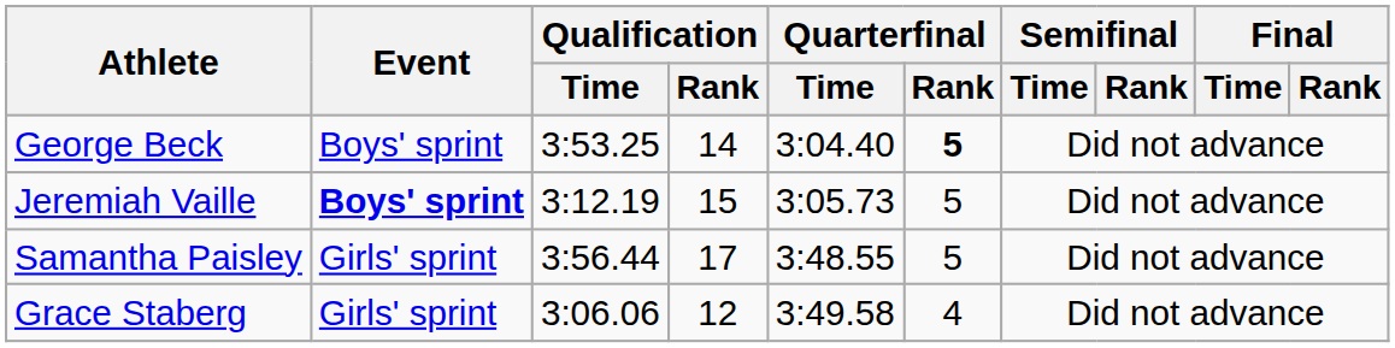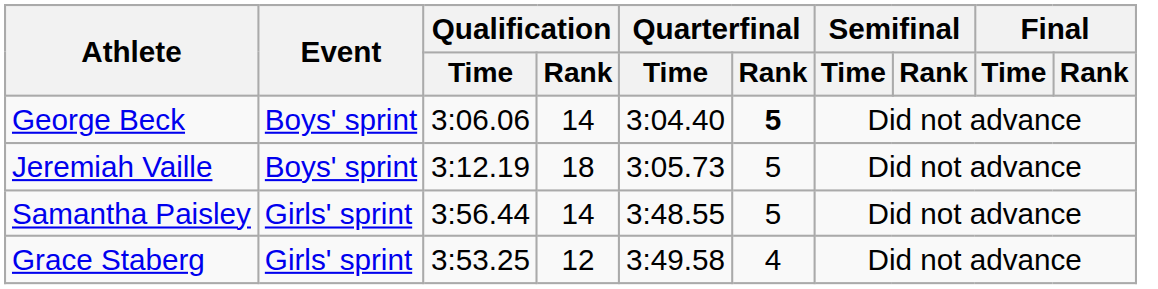 <table class="wikitable" style="font-size:90%">
 <tr>
 <th rowspan="2">Athlete</th>
 <th rowspan="2">Event</th>
 <th colspan="2">Qualification</th>
 <th colspan="2">Quarterfinal</th>
 <th colspan="2">Semifinal</th>
 <th colspan="2">Final</th>
 </tr>
 <tr style="font-size:95%">
 <th>Time</th>
 <th>Rank</th>
 <th>Time</th>
 <th>Rank</th>
 <th>Time</th>
 <th>Rank</th>
 <th>Time</th>
 <th>Rank</th>
 </tr>
 <tr align=center>
 <td align=left><a href='#'>George Beck</a></td>
 <td align=left><a href='#'>Boys' sprint</a></td>
-<td>3:53.25</td>
+<td>3:06.06</td>
 <td>14</td>
 <td>3:04.40</td>
 <td><strong>5</strong></td>
 <td colspan=4>Did not advance</td>
 </tr>
 <tr align=center>
 <td align=left><a href='#'>Jeremiah Vaille</a></td>
-<td align=left><strong><a href='#'>Boys' sprint</a></strong></td>
+<td align=left><a href='#'>Boys' sprint</a></td>
 <td>3:12.19</td>
-<td>15</td>
+<td>18</td>
 <td>3:05.73</td>
 <td>5</td>
 <td colspan=4>Did not advance</td>
 </tr>
 <tr align=center>
 <td align=left><a href='#'>Samantha Paisley</a></td>
 <td align=left><a href='#'>Girls' sprint</a></td>
 <td>3:56.44</td>
-<td>17</td>
+<td>14</td>
 <td>3:48.55</td>
 <td>5</td>
 <td colspan=4>Did not advance</td>
 </tr>
 <tr align=center>
 <td align=left><a href='#'>Grace Staberg</a></td>
 <td align=left><a href='#'>Girls' sprint</a></td>
-<td>3:06.06</td>
+<td>3:53.25</td>
 <td>12</td>
 <td>3:49.58</td>
 <td>4</td>
 <td colspan=4>Did not advance</td>
 </tr>
 </table>
